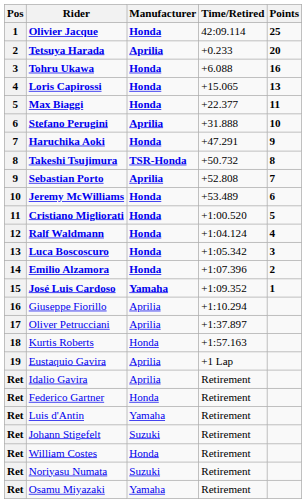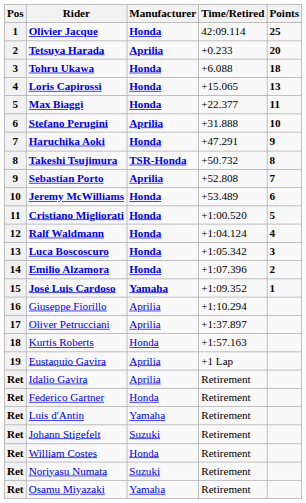 <table class="wikitable" style="font-size: 95%;">
 <tr>
 <th>Pos</th>
 <th>Rider</th>
 <th>Manufacturer</th>
 <th>Time/Retired</th>
 <th>Points</th>
 </tr>
 <tr>
 <th>1</th>
 <td> <strong><a href='#'>Olivier Jacque</a></strong></td>
 <td><strong><a href='#'>Honda</a></strong></td>
 <td>42:09.114</td>
 <td><strong>25</strong></td>
 </tr>
 <tr>
 <th>2</th>
 <td> <strong><a href='#'>Tetsuya Harada</a></strong></td>
 <td><strong><a href='#'>Aprilia</a></strong></td>
 <td>+0.233</td>
 <td><strong>20</strong></td>
 </tr>
 <tr>
 <th>3</th>
 <td> <strong><a href='#'>Tohru Ukawa</a></strong></td>
 <td><strong><a href='#'>Honda</a></strong></td>
 <td>+6.088</td>
-<td><strong>16</strong></td>
+<td><strong>18</strong></td>
 </tr>
 <tr>
 <th>4</th>
 <td> <strong><a href='#'>Loris Capirossi</a></strong></td>
 <td><strong><a href='#'>Honda</a></strong></td>
 <td>+15.065</td>
 <td><strong>13</strong></td>
 </tr>
 <tr>
 <th>5</th>
 <td> <strong><a href='#'>Max Biaggi</a></strong></td>
 <td><strong><a href='#'>Honda</a></strong></td>
 <td>+22.377</td>
 <td><strong>11</strong></td>
 </tr>
 <tr>
 <th>6</th>
 <td> <strong><a href='#'>Stefano Perugini</a></strong></td>
 <td><strong><a href='#'>Aprilia</a></strong></td>
 <td>+31.888</td>
 <td><strong>10</strong></td>
 </tr>
 <tr>
 <th>7</th>
 <td> <strong><a href='#'>Haruchika Aoki</a></strong></td>
 <td><strong><a href='#'>Honda</a></strong></td>
 <td>+47.291</td>
 <td><strong>9</strong></td>
 </tr>
 <tr>
 <th>8</th>
 <td> <strong><a href='#'>Takeshi Tsujimura</a></strong></td>
 <td><strong><a href='#'>TSR-Honda</a></strong></td>
 <td>+50.732</td>
 <td><strong>8</strong></td>
 </tr>
 <tr>
 <th>9</th>
 <td> <strong><a href='#'>Sebastian Porto</a></strong></td>
 <td><strong><a href='#'>Aprilia</a></strong></td>
 <td>+52.808</td>
 <td><strong>7</strong></td>
 </tr>
 <tr>
 <th>10</th>
 <td> <strong><a href='#'>Jeremy McWilliams</a></strong></td>
 <td><strong><a href='#'>Honda</a></strong></td>
 <td>+53.489</td>
 <td><strong>6</strong></td>
 </tr>
 <tr>
 <th>11</th>
 <td> <strong><a href='#'>Cristiano Migliorati</a></strong></td>
 <td><strong><a href='#'>Honda</a></strong></td>
 <td>+1:00.520</td>
 <td><strong>5</strong></td>
 </tr>
 <tr>
 <th>12</th>
 <td> <strong><a href='#'>Ralf Waldmann</a></strong></td>
 <td><strong><a href='#'>Honda</a></strong></td>
 <td>+1:04.124</td>
 <td><strong>4</strong></td>
 </tr>
 <tr>
 <th>13</th>
 <td> <strong><a href='#'>Luca Boscoscuro</a></strong></td>
 <td><strong><a href='#'>Honda</a></strong></td>
 <td>+1:05.342</td>
 <td><strong>3</strong></td>
 </tr>
 <tr>
 <th>14</th>
 <td> <strong><a href='#'>Emilio Alzamora</a></strong></td>
 <td><strong><a href='#'>Honda</a></strong></td>
 <td>+1:07.396</td>
 <td><strong>2</strong></td>
 </tr>
 <tr>
 <th>15</th>
 <td> <strong><a href='#'>José Luis Cardoso</a></strong></td>
 <td><strong><a href='#'>Yamaha</a></strong></td>
 <td>+1:09.352</td>
 <td><strong>1</strong></td>
 </tr>
 <tr>
 <th>16</th>
 <td> <a href='#'>Giuseppe Fiorillo</a></td>
 <td><a href='#'>Aprilia</a></td>
 <td>+1:10.294</td>
 <td></td>
 </tr>
 <tr>
 <th>17</th>
 <td> <a href='#'>Oliver Petrucciani</a></td>
 <td><a href='#'>Aprilia</a></td>
 <td>+1:37.897</td>
 <td></td>
 </tr>
 <tr>
 <th>18</th>
 <td> <a href='#'>Kurtis Roberts</a></td>
 <td><a href='#'>Honda</a></td>
 <td>+1:57.163</td>
 <td></td>
 </tr>
 <tr>
 <th>19</th>
 <td> <a href='#'>Eustaquio Gavira</a></td>
 <td><a href='#'>Aprilia</a></td>
 <td>+1 Lap</td>
 <td></td>
 </tr>
 <tr>
 <th>Ret</th>
 <td> <a href='#'>Idalio Gavira</a></td>
 <td><a href='#'>Aprilia</a></td>
 <td>Retirement</td>
 <td></td>
 </tr>
 <tr>
 <th>Ret</th>
 <td> <a href='#'>Federico Gartner</a></td>
 <td><a href='#'>Honda</a></td>
 <td>Retirement</td>
 <td></td>
 </tr>
 <tr>
 <th>Ret</th>
 <td> <a href='#'>Luis d'Antin</a></td>
 <td><a href='#'>Yamaha</a></td>
 <td>Retirement</td>
 <td></td>
 </tr>
 <tr>
 <th>Ret</th>
 <td> <a href='#'>Johann Stigefelt</a></td>
 <td><a href='#'>Suzuki</a></td>
 <td>Retirement</td>
 <td></td>
 </tr>
 <tr>
 <th>Ret</th>
 <td> <a href='#'>William Costes</a></td>
 <td><a href='#'>Honda</a></td>
 <td>Retirement</td>
 <td></td>
 </tr>
 <tr>
 <th>Ret</th>
 <td> <a href='#'>Noriyasu Numata</a></td>
 <td><a href='#'>Suzuki</a></td>
 <td>Retirement</td>
 <td></td>
 </tr>
 <tr>
 <th>Ret</th>
 <td> <a href='#'>Osamu Miyazaki</a></td>
 <td><a href='#'>Yamaha</a></td>
 <td>Retirement</td>
 <td></td>
 </tr>
 </table>
